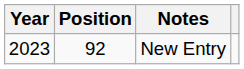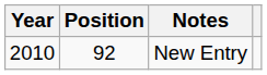 <table class="wikitable plainrowheaders" style="text-align:center;">
 <tr>
 <th>Year</th>
 <th>Position</th>
 <th>Notes</th>
 <th></th>
 </tr>
 <tr>
-<td>2023</td>
+<td>2010</td>
 <td>92</td>
 <td>New Entry</td>
 <td></td>
 </tr>
 </table>
